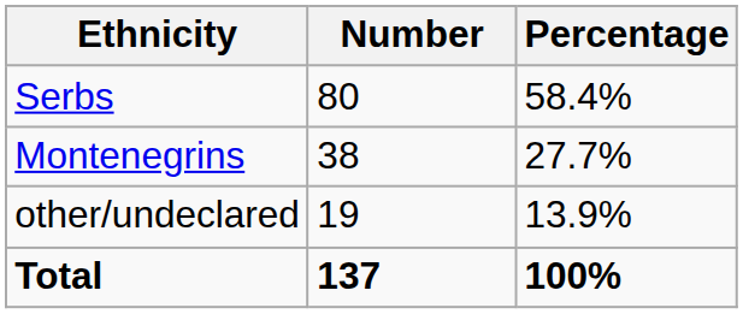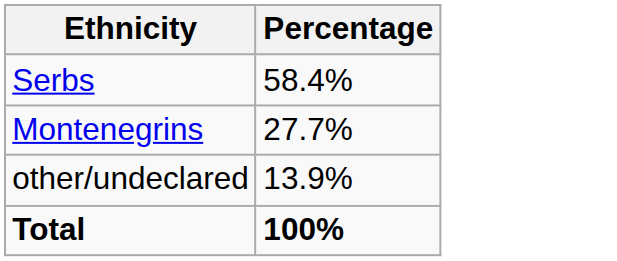 <table class="wikitable">
 <tr>
 <th width="100px">Ethnicity</th>
-<th width="80px">Number</th>
 <th width="80px">Percentage</th>
 </tr>
 <tr>
 <td><a href='#'>Serbs</a></td>
-<td>80</td>
 <td>58.4%</td>
 </tr>
 <tr>
 <td><a href='#'>Montenegrins</a></td>
-<td>38</td>
 <td>27.7%</td>
 </tr>
 <tr>
 <td>other/undeclared</td>
-<td>19</td>
 <td>13.9%</td>
 </tr>
 <tr>
 <td><strong>Total</strong></td>
-<td><strong>137</strong></td>
 <td><strong>100%</strong></td>
 </tr>
 </table>
